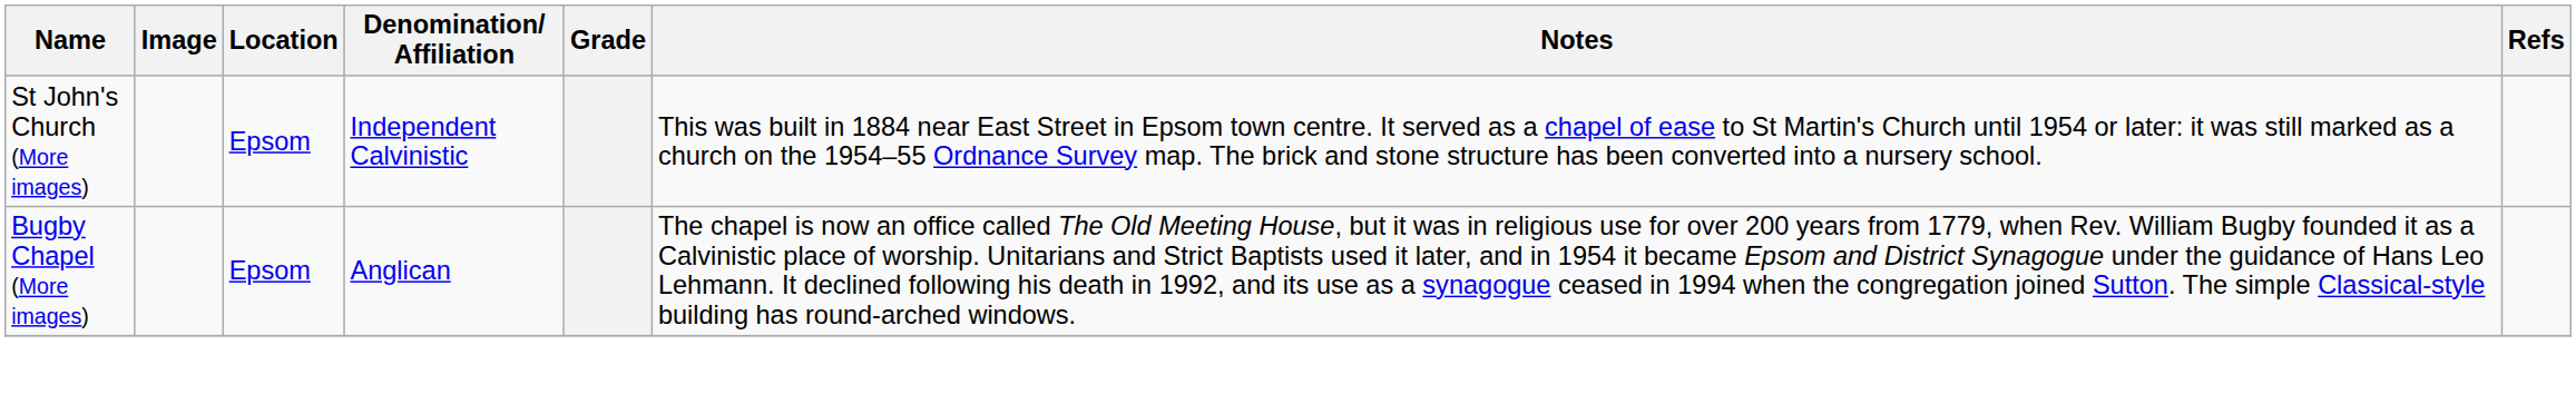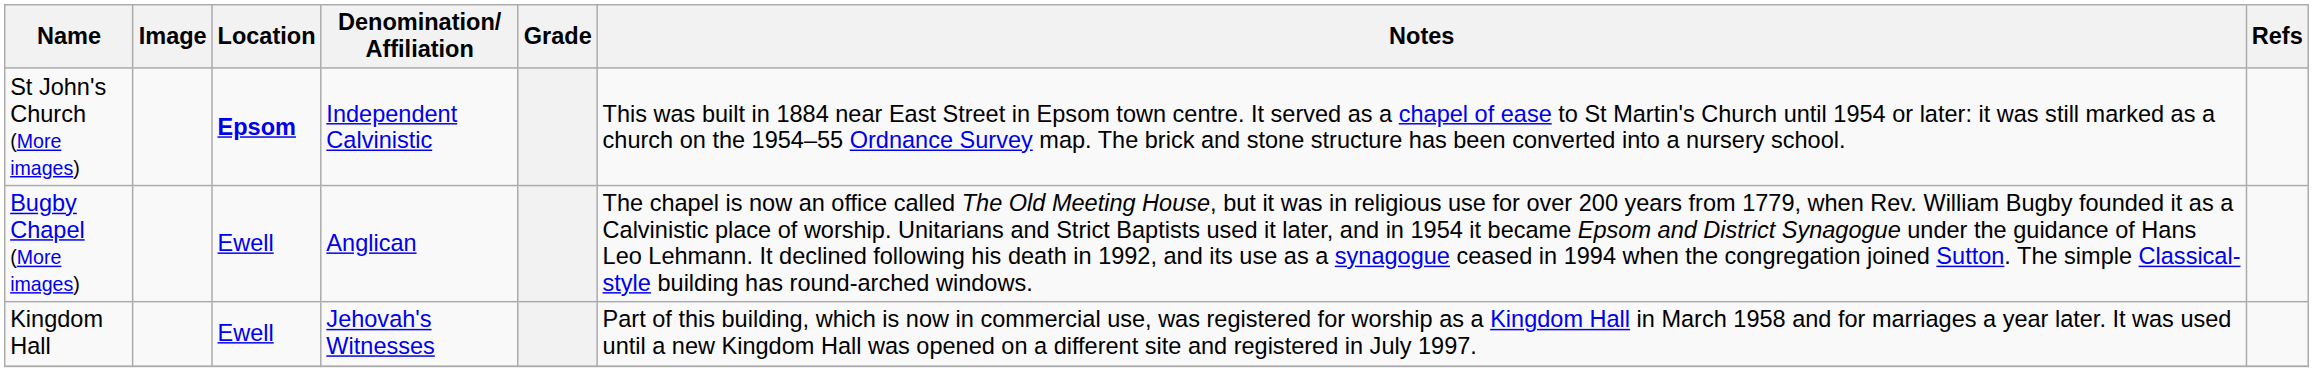 <table class="wikitable sortable">
 <tr>
 <th align="center">Name</th>
 <th align="center" class="unsortable">Image</th>
 <th align="center">Location</th>
 <th align="center">Denomination/<br>Affiliation</th>
 <th align="center">Grade</th>
 <th align="center" class="unsortable">Notes</th>
 <th align="center" class="unsortable">Refs</th>
 </tr>
 <tr>
 <td>St John's Church<br><small>(<a href='#'>More images</a>)</small></td>
 <td></td>
-<td><a href='#'>Epsom</a><br></td>
+<td><strong><a href='#'>Epsom</a><br></strong></td>
 <td><a href='#'>Independent Calvinistic</a></td>
 <th align="center"></th>
 <td>This was built in 1884 near East Street in Epsom town centre.  It served as a <a href='#'>chapel of ease</a> to St Martin's Church until 1954 or later: it was still marked as a church on the 1954–55 <a href='#'>Ordnance Survey</a> map.  The brick and stone structure has been converted into a nursery school.</td>
 <td><br></td>
 </tr>
 <tr>
 <td><a href='#'>Bugby Chapel</a><br><small>(<a href='#'>More images</a>)</small></td>
 <td></td>
-<td><a href='#'>Epsom</a><br></td>
+<td><a href='#'>Ewell</a><br></td>
 <td><a href='#'>Anglican</a></td>
 <th></th>
 <td>The chapel is now an office called <em>The Old Meeting House</em>, but it was in religious use for over 200 years from 1779, when Rev. William Bugby founded it as a Calvinistic place of worship.  Unitarians and Strict Baptists used it later, and in 1954 it became <em>Epsom and District Synagogue</em> under the guidance of Hans Leo Lehmann.  It declined following his death in 1992, and its use as a <a href='#'>synagogue</a> ceased in 1994 when the congregation joined <a href='#'>Sutton</a>.  The simple <a href='#'>Classical-style</a> building has round-arched windows.</td>
 <td><br><br><br></td>
 </tr>
 <tr>
+<td>Kingdom Hall</td>
+<td></td>
+<td><a href='#'>Ewell</a><br></td>
+<td><a href='#'>Jehovah's Witnesses</a></td>
+<th align="center"></th>
+<td>Part of this building, which is now in commercial use, was registered for worship as a <a href='#'>Kingdom Hall</a> in March 1958 and for marriages a year later.  It was used until a new Kingdom Hall was opened on a different site and registered in July 1997.</td>
+<td><br></td>
+</tr>
+<tr>
 </tr>
 </table>
